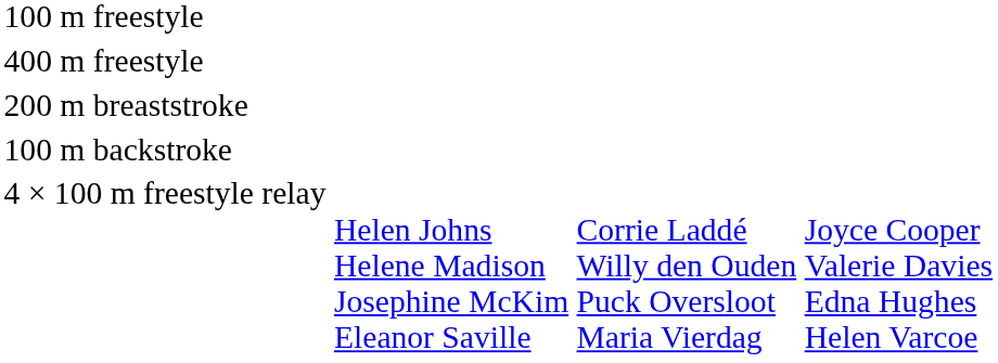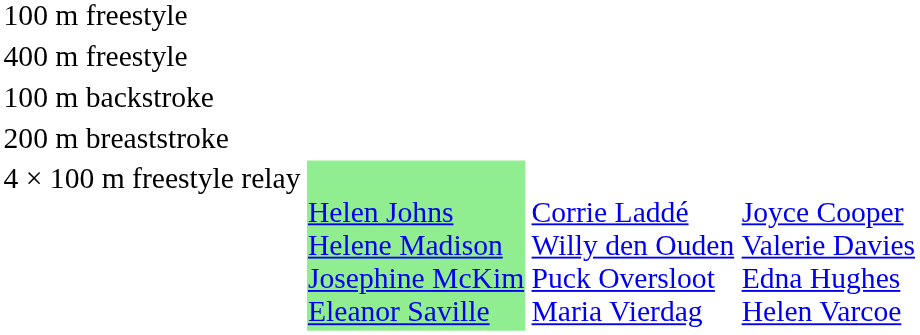 <table>
 <tr>
 <td>100 m freestyle<br></td>
 <td></td>
 <td></td>
 <td></td>
 </tr>
 <tr>
 <td>400 m freestyle<br></td>
 <td></td>
 <td></td>
 <td></td>
 </tr>
 <tr>
-<td>200 m breaststroke<br></td>
+<td>100 m backstroke<br></td>
 <td></td>
 <td></td>
 <td></td>
 </tr>
 <tr>
-<td>100 m backstroke<br></td>
+<td>200 m breaststroke<br></td>
 <td></td>
 <td></td>
 <td></td>
 </tr>
 <tr valign="top">
 <td>4 × 100 m freestyle relay<br></td>
-<td><br><a href='#'>Helen Johns</a><br><a href='#'>Helene Madison</a><br><a href='#'>Josephine McKim</a><br><a href='#'>Eleanor Saville</a></td>
+<td style="background: lightgreen;"><br><a href='#'>Helen Johns</a><br><a href='#'>Helene Madison</a><br><a href='#'>Josephine McKim</a><br><a href='#'>Eleanor Saville</a></td>
 <td><br><a href='#'>Corrie Laddé</a><br><a href='#'>Willy den Ouden</a><br><a href='#'>Puck Oversloot</a><br><a href='#'>Maria Vierdag</a></td>
 <td><br><a href='#'>Joyce Cooper</a><br><a href='#'>Valerie Davies</a><br><a href='#'>Edna Hughes</a><br><a href='#'>Helen Varcoe</a></td>
 </tr>
 </table>
